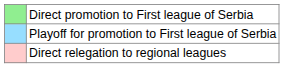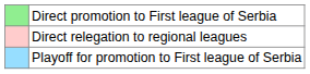 <table bgcolor="#f7f8ff" cellpadding="3" cellspacing="0" border="1" style="font-size: 95%; border: gray solid 1px; border-collapse: collapse;text-align:center;">
 <tr>
 <td style="background:#90EE90;" width="20"></td>
 <td bgcolor="#ffffff" align="left">Direct promotion to First league of Serbia</td>
 </tr>
 <tr>
+<td style="background: #FFCCCC" width="20"></td>
+<td bgcolor="#ffffff" align="left">Direct relegation to regional leagues</td>
+</tr>
+<tr>
 <td style="background: #97DEFF;" width="20"></td>
 <td bgcolor="#ffffff" align="left">Playoff for promotion to First league of Serbia</td>
 </tr>
-<tr>
-<td style="background: #FFCCCC" width="20"></td>
-<td bgcolor="#ffffff" align="left">Direct relegation to regional leagues</td>
-</tr>
 </table>
